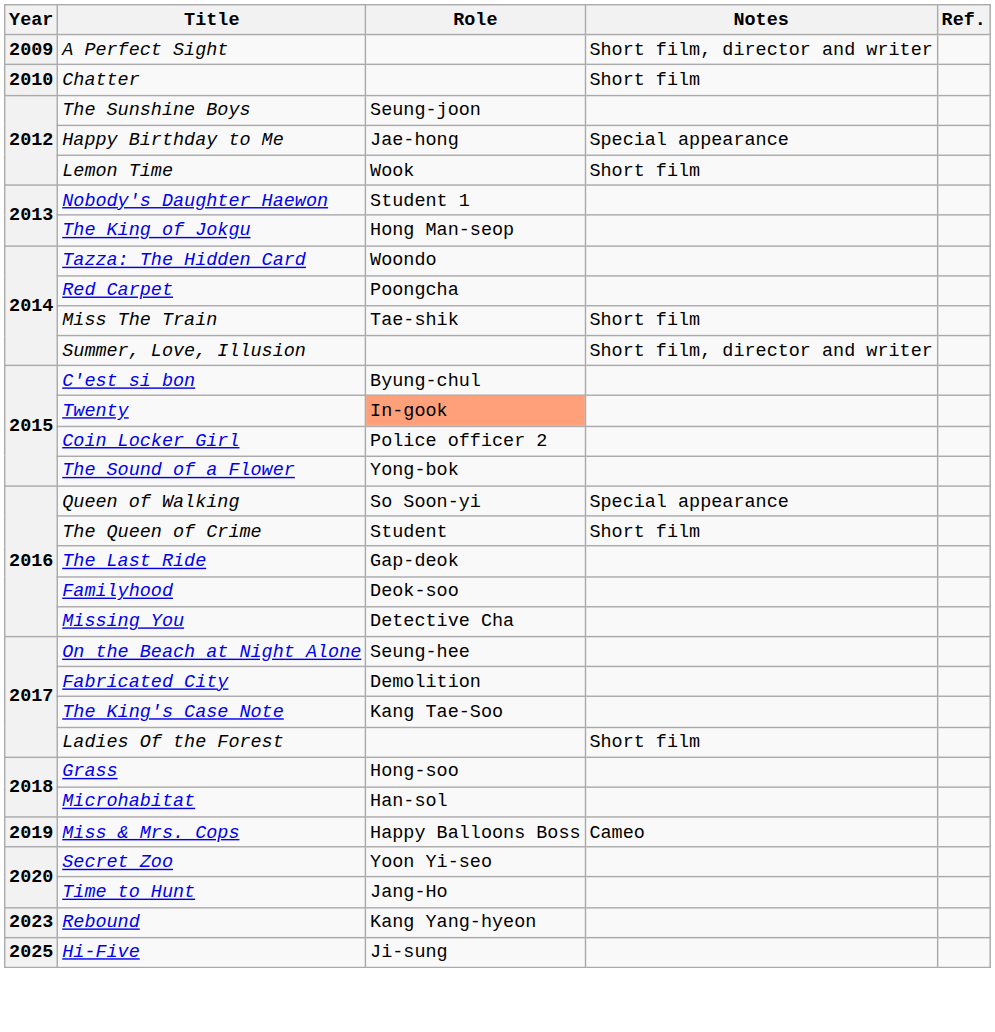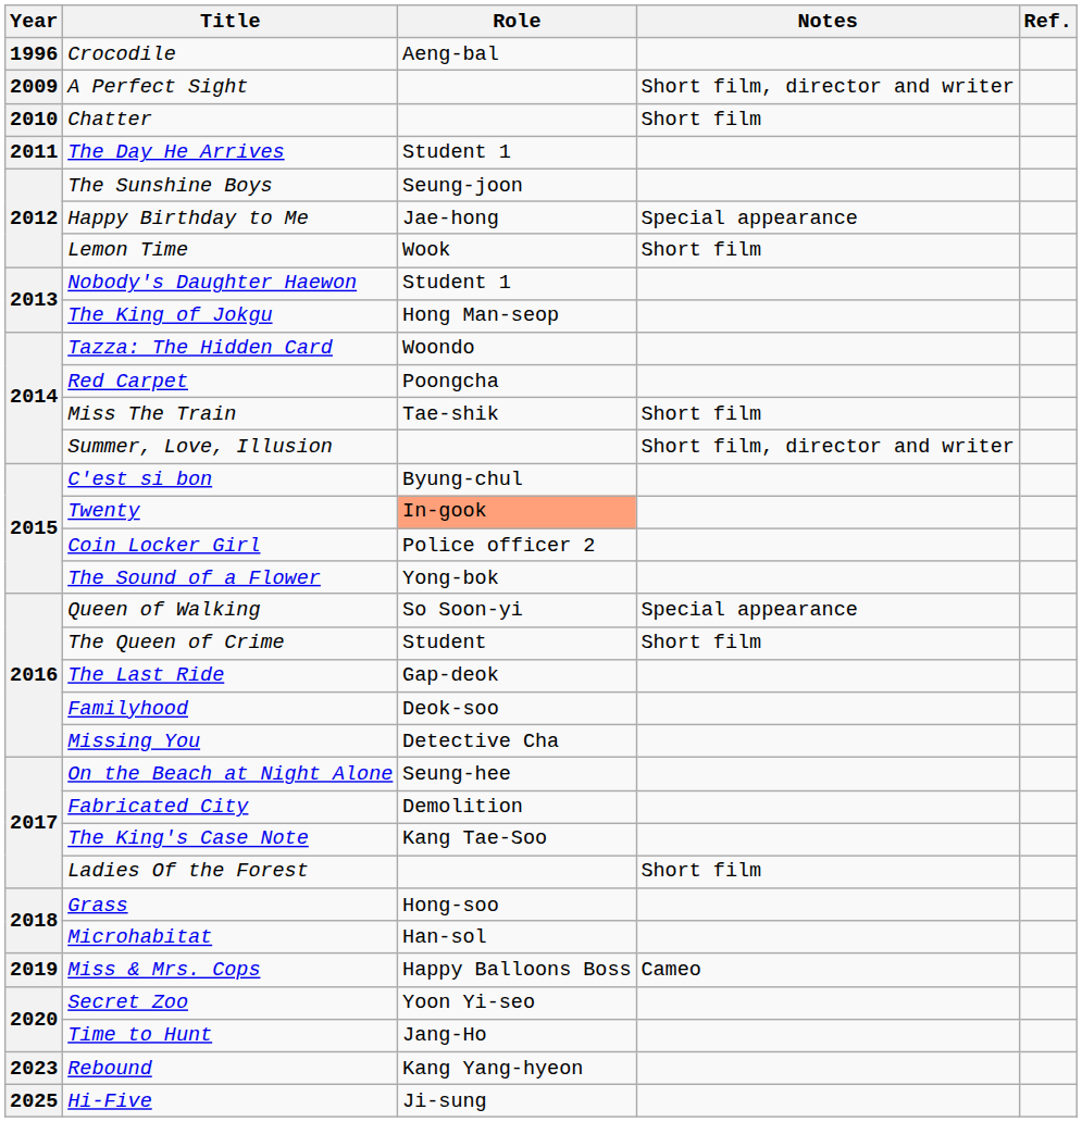 <table class="wikitable plainrowheaders sortable">
 <tr>
 <th scope="col">Year</th>
 <th scope="col">Title</th>
 <th scope="col">Role</th>
 <th scope="col" class="unsortable">Notes</th>
 <th scope="col">Ref.</th>
+</tr>
+<tr>
+<th scope="row">1996</th>
+<td><em>Crocodile</em></td>
+<td>Aeng-bal</td>
+<td></td>
+<td style="text-align:center"></td>
 </tr>
 <tr>
 <th scope="row">2009</th>
 <td><em>A Perfect Sight</em></td>
 <td></td>
 <td>Short film, director and writer</td>
 <td style="text-align:center"></td>
 </tr>
 <tr>
 <th scope="row">2010</th>
 <td><em>Chatter</em></td>
 <td></td>
 <td>Short film</td>
+<td style="text-align:center"></td>
+</tr>
+<tr>
+<th scope="row">2011</th>
+<td><em><a href='#'>The Day He Arrives</a></em></td>
+<td>Student 1</td>
+<td></td>
 <td style="text-align:center"></td>
 </tr>
 <tr>
 <th scope="row" rowspan="3">2012</th>
 <td><em>The Sunshine Boys</em></td>
 <td>Seung-joon</td>
 <td></td>
 <td style="text-align:center"></td>
 </tr>
 <tr>
 <td><em>Happy Birthday to Me</em></td>
 <td>Jae-hong</td>
 <td>Special appearance</td>
 <td style="text-align:center"></td>
 </tr>
 <tr>
 <td><em>Lemon Time</em></td>
 <td>Wook</td>
 <td>Short film</td>
 <td style="text-align:center"></td>
 </tr>
 <tr>
 <th scope="row" rowspan="2">2013</th>
 <td><em><a href='#'>Nobody's Daughter Haewon</a></em></td>
 <td>Student 1</td>
 <td></td>
 <td style="text-align:center"></td>
 </tr>
 <tr>
 <td><em><a href='#'>The King of Jokgu</a></em></td>
 <td>Hong Man-seop</td>
 <td></td>
 <td style="text-align:center"></td>
 </tr>
 <tr>
 <th scope="row" rowspan="4">2014</th>
 <td><em><a href='#'>Tazza: The Hidden Card</a></em></td>
 <td>Woondo</td>
 <td></td>
 <td style="text-align:center"></td>
 </tr>
 <tr>
 <td><em><a href='#'>Red Carpet</a></em></td>
 <td>Poongcha</td>
 <td></td>
 <td style="text-align:center"></td>
 </tr>
 <tr>
 <td><em>Miss The Train</em></td>
 <td>Tae-shik</td>
 <td>Short film</td>
 <td style="text-align:center"></td>
 </tr>
 <tr>
 <td><em>Summer, Love, Illusion</em></td>
 <td></td>
 <td>Short film, director and writer</td>
 <td style="text-align:center"></td>
 </tr>
 <tr>
 <th scope="row"  rowspan="4">2015</th>
 <td><em><a href='#'>C'est si bon</a></em></td>
 <td>Byung-chul</td>
 <td></td>
 <td style="text-align:center"></td>
 </tr>
 <tr>
 <td><em><a href='#'>Twenty</a></em></td>
 <td style="background: lightsalmon;">In-gook</td>
 <td></td>
 <td style="text-align:center"></td>
 </tr>
 <tr>
 <td><em><a href='#'>Coin Locker Girl</a></em></td>
 <td>Police officer 2</td>
 <td></td>
 <td style="text-align:center"></td>
 </tr>
 <tr>
 <td><em><a href='#'>The Sound of a Flower</a></em></td>
 <td>Yong-bok</td>
 <td></td>
 <td style="text-align:center"></td>
 </tr>
 <tr>
 <th scope="row" rowspan="5">2016</th>
 <td><em>Queen of Walking </em></td>
 <td>So Soon-yi</td>
 <td>Special appearance</td>
 <td style="text-align:center"></td>
 </tr>
 <tr>
 <td><em>The Queen of Crime</em></td>
 <td>Student</td>
 <td>Short film</td>
 <td style="text-align:center"></td>
 </tr>
 <tr>
 <td><em><a href='#'>The Last Ride</a></em></td>
 <td>Gap-deok</td>
 <td></td>
 <td style="text-align:center"></td>
 </tr>
 <tr>
 <td><em><a href='#'>Familyhood</a></em></td>
 <td>Deok-soo</td>
 <td></td>
 <td style="text-align:center"></td>
 </tr>
 <tr>
 <td><em><a href='#'>Missing You</a></em></td>
 <td>Detective Cha</td>
 <td></td>
 <td style="text-align:center"></td>
 </tr>
 <tr>
 <th scope="row" rowspan="4">2017</th>
 <td><em><a href='#'>On the Beach at Night Alone</a></em></td>
 <td>Seung-hee</td>
 <td></td>
 <td style="text-align:center"></td>
 </tr>
 <tr>
 <td><em><a href='#'>Fabricated City</a></em></td>
 <td>Demolition</td>
 <td></td>
 <td style="text-align:center"></td>
 </tr>
 <tr>
 <td><em><a href='#'>The King's Case Note</a></em></td>
 <td>Kang Tae-Soo</td>
 <td></td>
 <td style="text-align:center"></td>
 </tr>
 <tr>
 <td><em>Ladies Of the Forest</em></td>
 <td></td>
 <td>Short film</td>
 <td style="text-align:center"></td>
 </tr>
 <tr>
 <th scope="row" rowspan="2">2018</th>
 <td><em><a href='#'>Grass</a></em></td>
 <td>Hong-soo</td>
 <td></td>
 <td style="text-align:center"></td>
 </tr>
 <tr>
 <td><em><a href='#'>Microhabitat</a></em></td>
 <td>Han-sol</td>
 <td></td>
 <td style="text-align:center"></td>
 </tr>
 <tr>
 <th scope="row">2019</th>
 <td><em><a href='#'>Miss & Mrs. Cops</a></em></td>
 <td>Happy Balloons Boss</td>
 <td>Cameo</td>
 <td style="text-align:center"></td>
 </tr>
 <tr>
 <th scope="row" rowspan="2">2020</th>
 <td><em><a href='#'>Secret Zoo</a></em></td>
 <td>Yoon Yi-seo</td>
 <td></td>
 <td style="text-align:center"></td>
 </tr>
 <tr>
 <td><em><a href='#'>Time to Hunt</a></em></td>
 <td>Jang-Ho</td>
 <td></td>
 <td style="text-align:center"></td>
 </tr>
 <tr>
 <th scope="row">2023</th>
 <td><em><a href='#'>Rebound</a></em></td>
 <td>Kang Yang-hyeon</td>
 <td></td>
 <td style="text-align:center"></td>
 </tr>
 <tr>
 <th scope="row">2025</th>
 <td><em><a href='#'>Hi-Five</a></em></td>
 <td>Ji-sung</td>
 <td></td>
 <td style="text-align:center"></td>
 </tr>
 </table>
